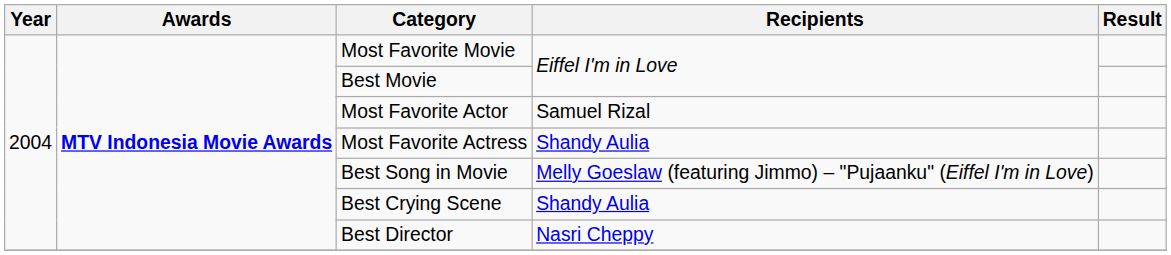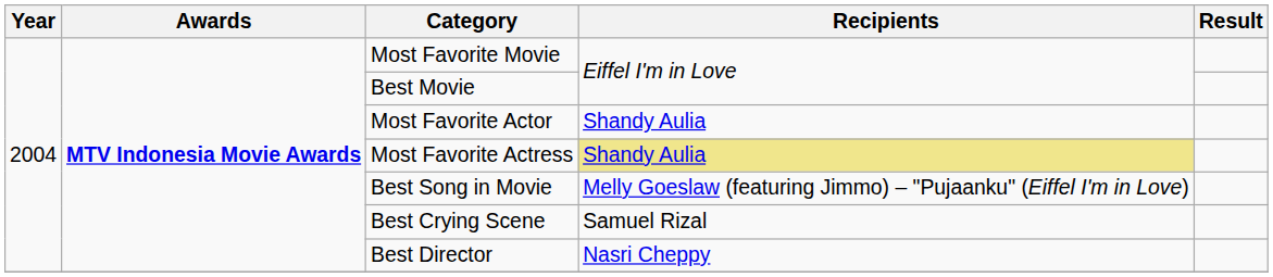 <table class="wikitable">
 <tr>
 <th>Year</th>
 <th>Awards</th>
 <th>Category</th>
 <th>Recipients</th>
 <th>Result</th>
 </tr>
 <tr>
 <td rowspan= "7">2004</td>
 <td rowspan= "7"><strong><a href='#'>MTV Indonesia Movie Awards</a></strong></td>
 <td>Most Favorite Movie</td>
 <td rowspan= "2"><em>Eiffel I'm in Love</em></td>
 <td></td>
 </tr>
 <tr>
 <td>Best Movie</td>
 <td></td>
 </tr>
 <tr>
 <td>Most Favorite Actor</td>
-<td>Samuel Rizal</td>
+<td><a href='#'>Shandy Aulia</a></td>
 <td></td>
 </tr>
 <tr>
 <td>Most Favorite Actress</td>
-<td><a href='#'>Shandy Aulia</a></td>
+<td style="background: khaki;"><a href='#'>Shandy Aulia</a></td>
 <td></td>
 </tr>
 <tr>
 <td>Best Song in Movie</td>
 <td><a href='#'>Melly Goeslaw</a> (featuring Jimmo) – "Pujaanku" (<em>Eiffel I'm in Love</em>)</td>
 <td></td>
 </tr>
 <tr>
 <td>Best Crying Scene</td>
-<td><a href='#'>Shandy Aulia</a></td>
+<td>Samuel Rizal</td>
 <td></td>
 </tr>
 <tr>
 <td>Best Director</td>
 <td><a href='#'>Nasri Cheppy</a></td>
 <td></td>
 </tr>
 <tr>
 </tr>
 </table>
